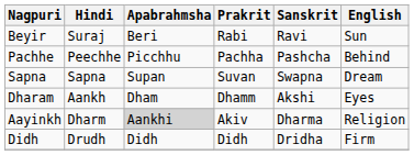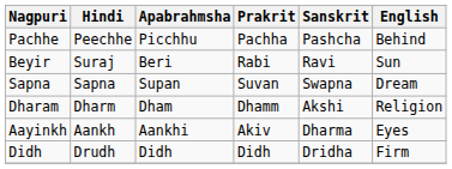 <table class="wikitable">
 <tr>
 <th>Nagpuri</th>
 <th>Hindi</th>
 <th>Apabrahmsha</th>
 <th>Prakrit</th>
 <th>Sanskrit</th>
 <th>English</th>
 </tr>
 <tr>
+<td>Pachhe</td>
+<td>Peechhe</td>
+<td>Picchhu</td>
+<td>Pachha</td>
+<td>Pashcha</td>
+<td>Behind</td>
+</tr>
+<tr>
 <td>Beyir</td>
 <td>Suraj</td>
 <td>Beri</td>
 <td>Rabi</td>
 <td>Ravi</td>
 <td>Sun</td>
-</tr>
-<tr>
-<td>Pachhe</td>
-<td>Peechhe</td>
-<td>Picchhu</td>
-<td>Pachha</td>
-<td>Pashcha</td>
-<td>Behind</td>
 </tr>
 <tr>
 <td>Sapna</td>
 <td>Sapna</td>
 <td>Supan</td>
 <td>Suvan</td>
 <td>Swapna</td>
 <td>Dream</td>
 </tr>
 <tr>
 <td>Dharam</td>
-<td>Aankh</td>
+<td>Dharm</td>
 <td>Dham</td>
 <td>Dhamm</td>
 <td>Akshi</td>
-<td>Eyes</td>
+<td>Religion</td>
 </tr>
 <tr>
 <td>Aayinkh</td>
-<td>Dharm</td>
-<td style="background: lightgrey;">Aankhi</td>
+<td>Aankh</td>
+<td>Aankhi</td>
 <td>Akiv</td>
 <td>Dharma</td>
-<td>Religion</td>
+<td>Eyes</td>
 </tr>
 <tr>
 <td>Didh</td>
 <td>Drudh</td>
 <td>Didh</td>
 <td>Didh</td>
 <td>Dridha</td>
 <td>Firm</td>
 </tr>
 <tr>
 </tr>
 </table>
